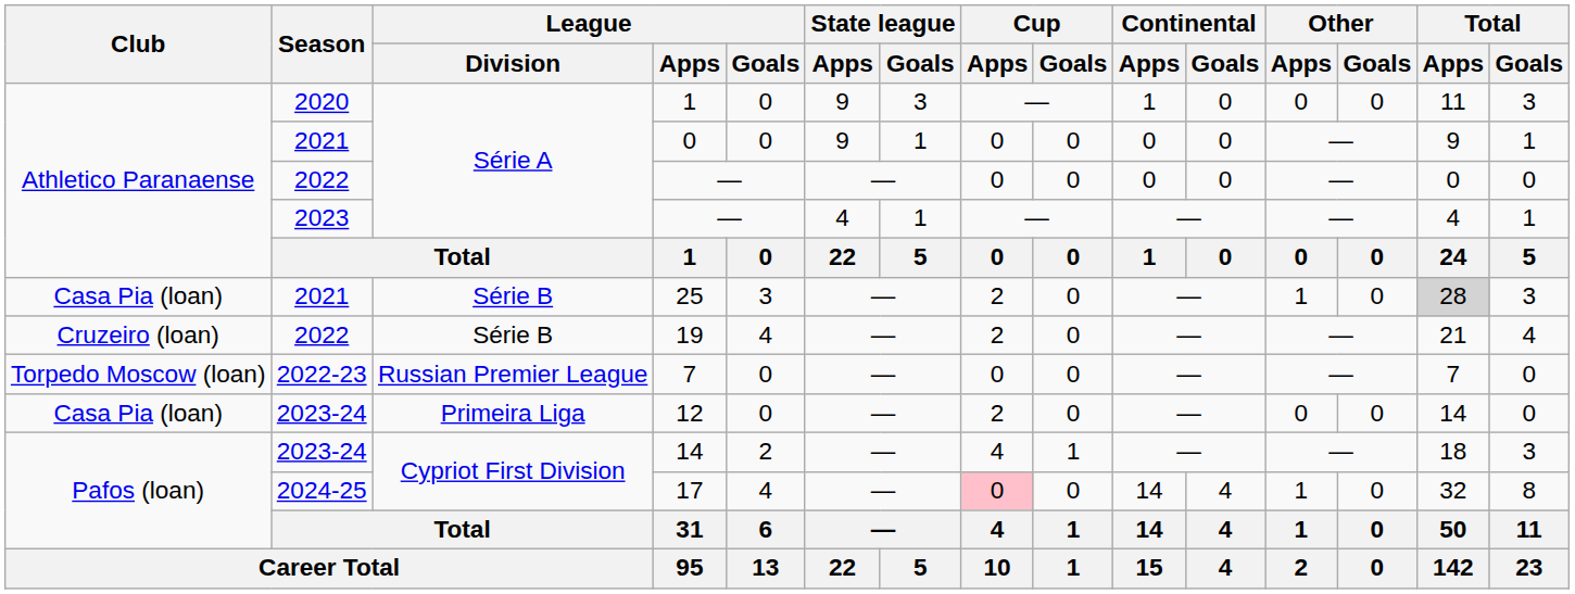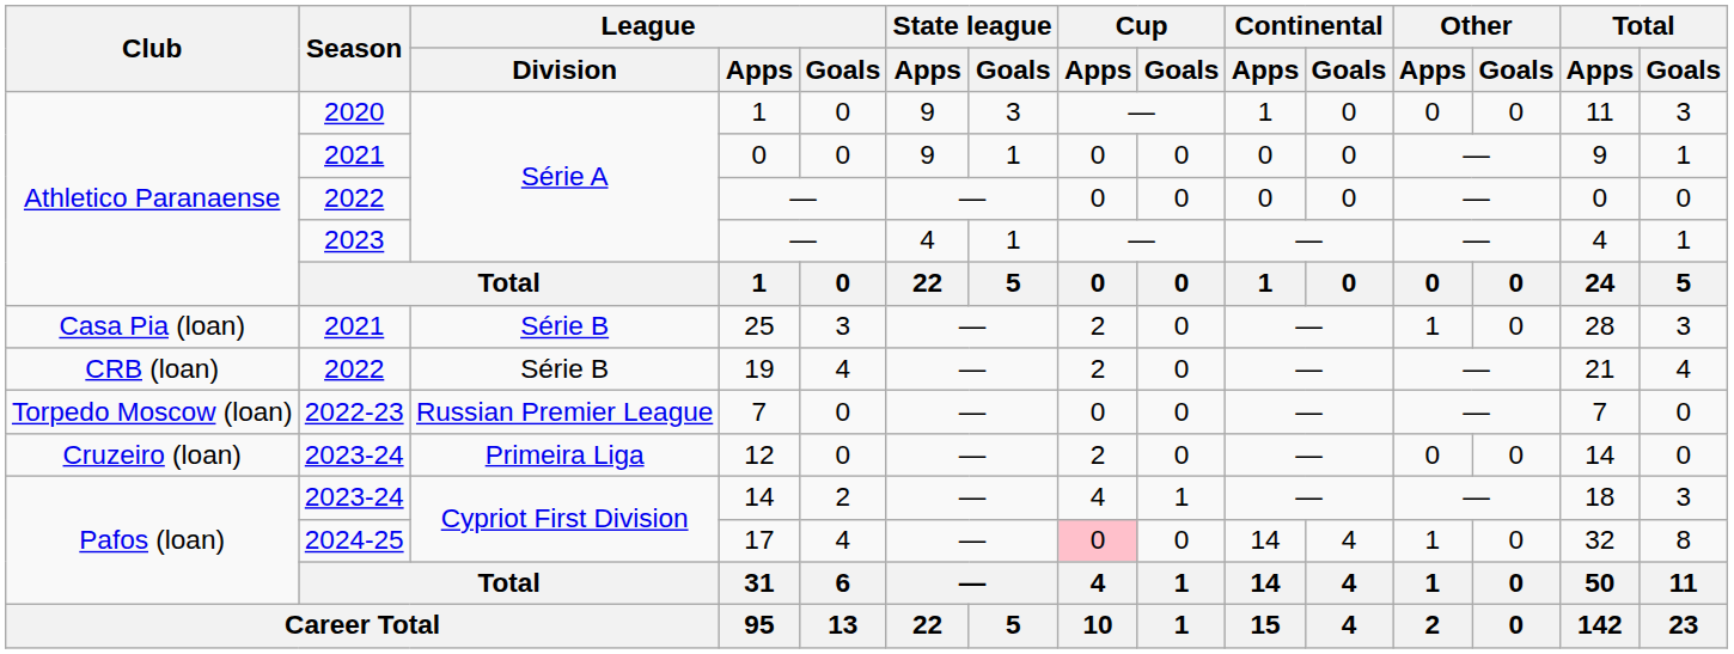 <table class="wikitable" style="text-align: center">
 <tr>
 <th rowspan="2">Club</th>
 <th rowspan="2">Season</th>
 <th colspan="3">League</th>
 <th colspan="2">State league</th>
 <th colspan="2">Cup</th>
 <th colspan="2">Continental</th>
 <th colspan="2">Other</th>
 <th colspan="2">Total</th>
 </tr>
 <tr>
 <th>Division</th>
 <th>Apps</th>
 <th>Goals</th>
 <th>Apps</th>
 <th>Goals</th>
 <th>Apps</th>
 <th>Goals</th>
 <th>Apps</th>
 <th>Goals</th>
 <th>Apps</th>
 <th>Goals</th>
 <th>Apps</th>
 <th>Goals</th>
 </tr>
 <tr>
 <td rowspan="5"><a href='#'>Athletico Paranaense</a></td>
 <td><a href='#'>2020</a></td>
 <td rowspan="4"><a href='#'>Série A</a></td>
 <td>1</td>
 <td>0</td>
 <td>9</td>
 <td>3</td>
 <td colspan="2">—</td>
 <td>1</td>
 <td>0</td>
 <td>0</td>
 <td>0</td>
 <td>11</td>
 <td>3</td>
 </tr>
 <tr>
 <td><a href='#'>2021</a></td>
 <td>0</td>
 <td>0</td>
 <td>9</td>
 <td>1</td>
 <td>0</td>
 <td>0</td>
 <td>0</td>
 <td>0</td>
 <td colspan="2">—</td>
 <td>9</td>
 <td>1</td>
 </tr>
 <tr>
 <td><a href='#'>2022</a></td>
 <td colspan="2">—</td>
 <td colspan="2">—</td>
 <td>0</td>
 <td>0</td>
 <td>0</td>
 <td>0</td>
 <td colspan="2">—</td>
 <td>0</td>
 <td>0</td>
 </tr>
 <tr>
 <td><a href='#'>2023</a></td>
 <td colspan="2">—</td>
 <td>4</td>
 <td>1</td>
 <td colspan="2">—</td>
 <td colspan="2">—</td>
 <td colspan="2">—</td>
 <td>4</td>
 <td>1</td>
 </tr>
 <tr>
 <th colspan="2">Total</th>
 <th>1</th>
 <th>0</th>
 <th>22</th>
 <th>5</th>
 <th>0</th>
 <th>0</th>
 <th>1</th>
 <th>0</th>
 <th>0</th>
 <th>0</th>
 <th>24</th>
 <th>5</th>
 </tr>
 <tr>
 <td><a href='#'>Casa Pia</a> (loan)</td>
 <td><a href='#'>2021</a></td>
 <td><a href='#'>Série B</a></td>
 <td>25</td>
 <td>3</td>
 <td colspan="2">—</td>
 <td>2</td>
 <td>0</td>
 <td colspan="2">—</td>
 <td>1</td>
 <td>0</td>
-<td style="background: lightgrey;">28</td>
+<td>28</td>
 <td>3</td>
 </tr>
 <tr>
-<td><a href='#'>Cruzeiro</a> (loan)</td>
+<td><a href='#'>CRB</a> (loan)</td>
 <td><a href='#'>2022</a></td>
 <td>Série B</td>
 <td>19</td>
 <td>4</td>
 <td colspan="2">—</td>
 <td>2</td>
 <td>0</td>
 <td colspan="2">—</td>
 <td colspan="2">—</td>
 <td>21</td>
 <td>4</td>
 </tr>
 <tr>
 <td><a href='#'>Torpedo Moscow</a> (loan)</td>
 <td><a href='#'>2022-23</a></td>
 <td><a href='#'>Russian Premier League</a></td>
 <td>7</td>
 <td>0</td>
 <td colspan="2">—</td>
 <td>0</td>
 <td>0</td>
 <td colspan="2">—</td>
 <td colspan="2">—</td>
 <td>7</td>
 <td>0</td>
 </tr>
 <tr>
-<td><a href='#'>Casa Pia</a> (loan)</td>
+<td><a href='#'>Cruzeiro</a> (loan)</td>
 <td><a href='#'>2023-24</a></td>
 <td><a href='#'>Primeira Liga</a></td>
 <td>12</td>
 <td>0</td>
 <td colspan="2">—</td>
 <td>2</td>
 <td>0</td>
 <td colspan="2">—</td>
 <td>0</td>
 <td>0</td>
 <td>14</td>
 <td>0</td>
 </tr>
 <tr>
 <td rowspan="3"><a href='#'>Pafos</a> (loan)</td>
 <td><a href='#'>2023-24</a></td>
 <td rowspan="2"><a href='#'>Cypriot First Division</a></td>
 <td>14</td>
 <td>2</td>
 <td colspan="2">—</td>
 <td>4</td>
 <td>1</td>
 <td colspan="2">—</td>
 <td colspan="2">—</td>
 <td>18</td>
 <td>3</td>
 </tr>
 <tr>
 <td><a href='#'>2024-25</a></td>
 <td>17</td>
 <td>4</td>
 <td colspan="2">—</td>
 <td style="background: pink;">0</td>
 <td>0</td>
 <td>14</td>
 <td>4</td>
 <td>1</td>
 <td>0</td>
 <td>32</td>
 <td>8</td>
 </tr>
 <tr>
 <th colspan="2">Total</th>
 <th>31</th>
 <th>6</th>
 <th colspan="2">—</th>
 <th>4</th>
 <th>1</th>
 <th>14</th>
 <th>4</th>
 <th>1</th>
 <th>0</th>
 <th>50</th>
 <th>11</th>
 </tr>
 <tr>
 <th colspan="3">Career Total</th>
 <th>95</th>
 <th>13</th>
 <th>22</th>
 <th>5</th>
 <th>10</th>
 <th>1</th>
 <th>15</th>
 <th>4</th>
 <th>2</th>
 <th>0</th>
 <th>142</th>
 <th>23</th>
 </tr>
 </table>
